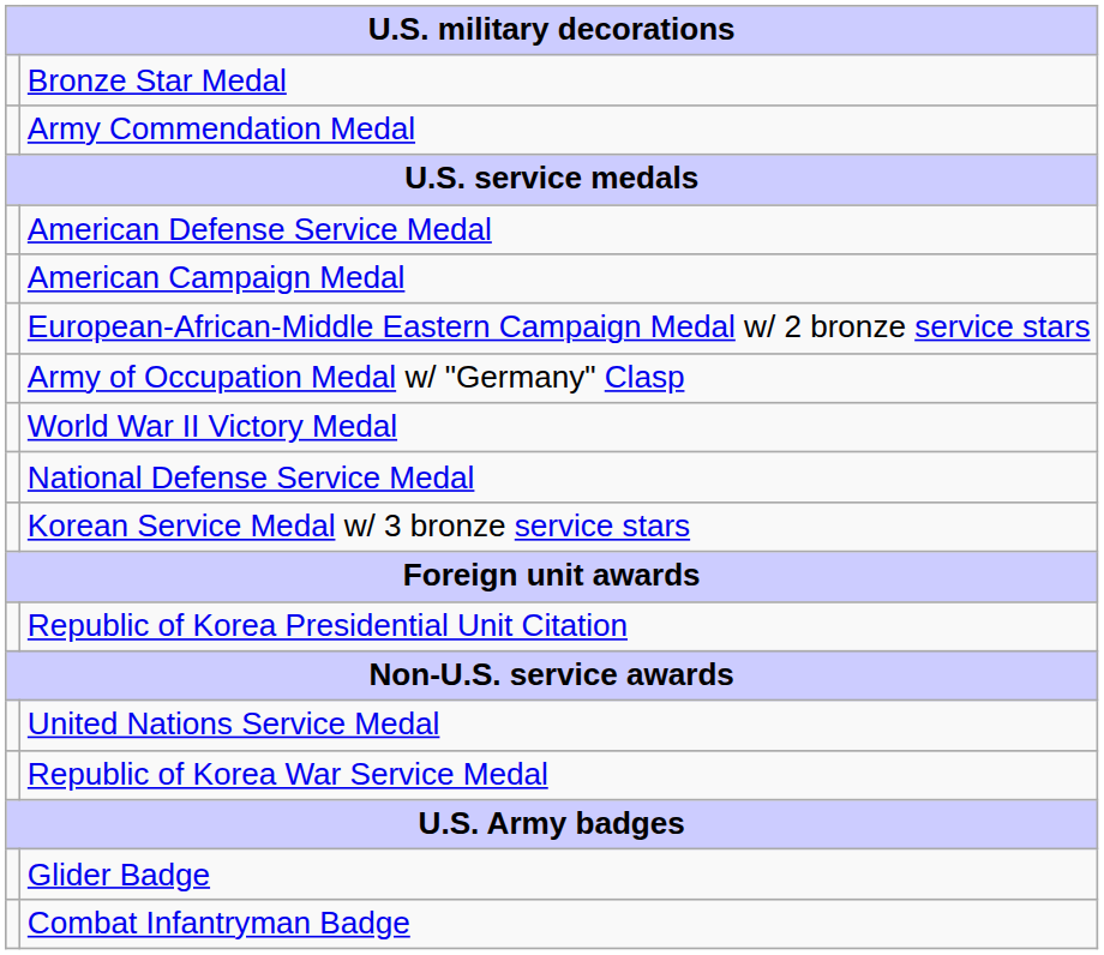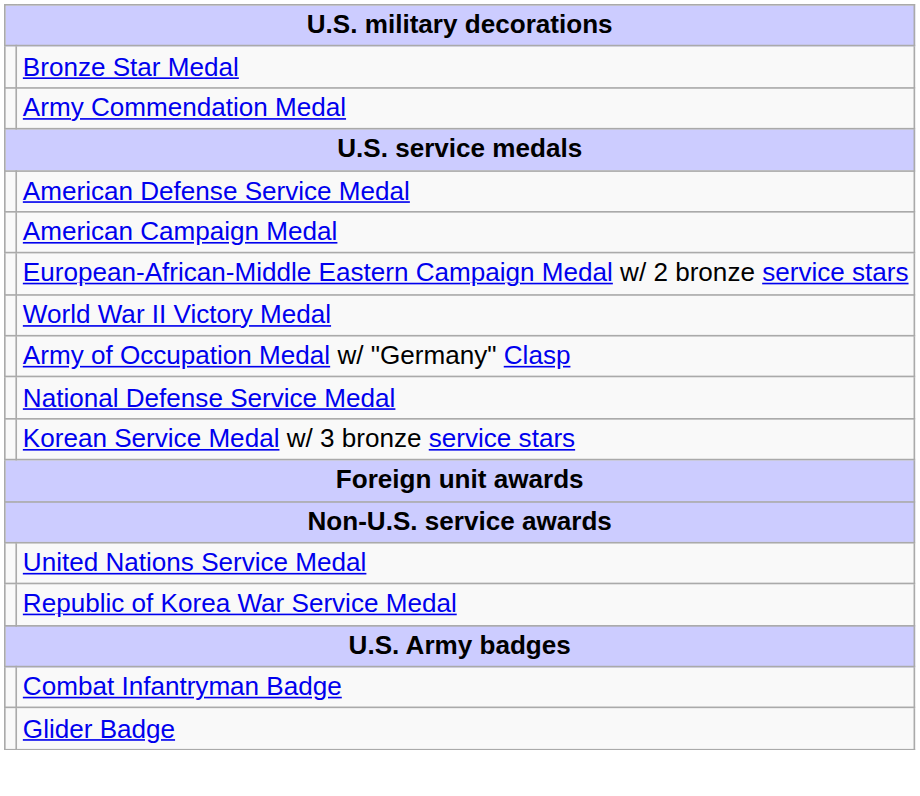 <table class="wikitable">
 <tr style="background:#ccf; text-align:center;">
 <td colspan=2><strong>U.S. military decorations</strong></td>
 </tr>
 <tr>
 <td></td>
 <td><a href='#'>Bronze Star Medal</a></td>
 </tr>
 <tr>
 <td></td>
 <td><a href='#'>Army Commendation Medal</a></td>
 </tr>
 <tr style="background:#ccf; text-align:center;">
 <td colspan=2><strong>U.S. service medals</strong></td>
 </tr>
 <tr>
 <td></td>
 <td><a href='#'>American Defense Service Medal</a></td>
 </tr>
 <tr>
 <td></td>
 <td><a href='#'>American Campaign Medal</a></td>
 </tr>
 <tr>
 <td></td>
 <td><a href='#'>European-African-Middle Eastern Campaign Medal</a> w/ 2 bronze <a href='#'>service stars</a></td>
 </tr>
 <tr>
 <td></td>
-<td><a href='#'>Army of Occupation Medal</a> w/ "Germany" <a href='#'>Clasp</a></td>
+<td><a href='#'>World War II Victory Medal</a></td>
 </tr>
 <tr>
 <td></td>
-<td><a href='#'>World War II Victory Medal</a></td>
+<td><a href='#'>Army of Occupation Medal</a> w/ "Germany" <a href='#'>Clasp</a></td>
 </tr>
 <tr>
 <td></td>
 <td><a href='#'>National Defense Service Medal</a></td>
 </tr>
 <tr>
 <td></td>
 <td><a href='#'>Korean Service Medal</a> w/ 3 bronze <a href='#'>service stars</a></td>
 </tr>
 <tr style="background:#ccf; text-align:center;">
 <td colspan=2><strong>Foreign unit awards</strong></td>
-</tr>
-<tr>
-<td></td>
-<td><a href='#'>Republic of Korea Presidential Unit Citation</a></td>
 </tr>
 <tr style="background:#ccf; text-align:center;">
 <td colspan=2><strong>Non-U.S. service awards</strong></td>
 </tr>
 <tr>
 <td></td>
 <td><a href='#'>United Nations Service Medal</a></td>
 </tr>
 <tr>
 <td></td>
 <td><a href='#'>Republic of Korea War Service Medal</a></td>
 </tr>
 <tr style="background:#ccf; text-align:center;">
 <td colspan=2><strong>U.S. Army badges</strong></td>
 </tr>
 <tr>
 <td></td>
-<td><a href='#'>Glider Badge</a></td>
+<td><a href='#'>Combat Infantryman Badge</a></td>
 </tr>
 <tr>
 <td></td>
-<td><a href='#'>Combat Infantryman Badge</a></td>
+<td><a href='#'>Glider Badge</a></td>
 </tr>
 </table>
